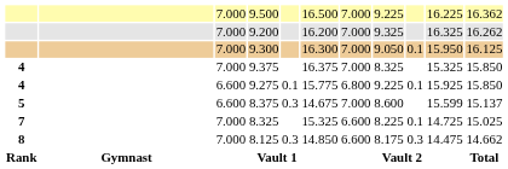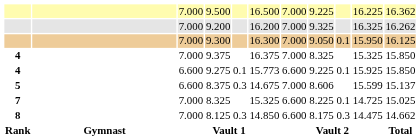 <table>
 <tr bgcolor=fffcaf>
 <td></td>
 <td align=left></td>
 <td>7.000</td>
 <td>9.500</td>
 <td></td>
 <td>16.500</td>
 <td>7.000</td>
 <td>9.225</td>
 <td></td>
 <td>16.225</td>
 <td>16.362</td>
 </tr>
 <tr bgcolor=e5e5e5>
 <td></td>
 <td align=left></td>
 <td>7.000</td>
 <td>9.200</td>
 <td></td>
 <td>16.200</td>
 <td>7.000</td>
 <td>9.325</td>
 <td></td>
 <td>16.325</td>
 <td>16.262</td>
 </tr>
 <tr bgcolor=eecc99>
 <td></td>
 <td align=left></td>
 <td>7.000</td>
 <td>9.300</td>
 <td></td>
 <td>16.300</td>
 <td>7.000</td>
 <td>9.050</td>
 <td>0.1</td>
 <td>15.950</td>
 <td>16.125</td>
 </tr>
 <tr>
 <th>4</th>
 <td align=left></td>
 <td>7.000</td>
 <td>9.375</td>
 <td></td>
 <td>16.375</td>
 <td>7.000</td>
 <td>8.325</td>
 <td></td>
 <td>15.325</td>
 <td>15.850</td>
 </tr>
 <tr>
 <th>4</th>
 <td align=left></td>
 <td>6.600</td>
 <td>9.275</td>
 <td>0.1</td>
-<td>15.775</td>
-<td>6.800</td>
+<td>15.773</td>
+<td>6.600</td>
 <td>9.225</td>
 <td>0.1</td>
 <td>15.925</td>
 <td>15.850</td>
 </tr>
 <tr>
 <th>5</th>
 <td align=left></td>
 <td>6.600</td>
 <td>8.375</td>
 <td>0.3</td>
 <td>14.675</td>
 <td>7.000</td>
-<td>8.600</td>
+<td>8.606</td>
 <td></td>
 <td>15.599</td>
 <td>15.137</td>
 </tr>
 <tr>
 <th>7</th>
 <td align=left></td>
 <td>7.000</td>
 <td>8.325</td>
 <td></td>
 <td>15.325</td>
 <td>6.600</td>
 <td>8.225</td>
 <td>0.1</td>
 <td>14.725</td>
 <td>15.025</td>
 </tr>
 <tr>
 <th>8</th>
 <td align=left></td>
 <td>7.000</td>
 <td>8.125</td>
 <td>0.3</td>
 <td>14.850</td>
 <td>6.600</td>
 <td>8.175</td>
 <td>0.3</td>
 <td>14.475</td>
 <td>14.662</td>
 </tr>
 <tr class="sortbottom">
 <th scope=col>Rank</th>
 <th scope=col width="210">Gymnast</th>
 <th scope=col colspan="4">Vault 1</th>
 <th scope=col colspan="4">Vault 2</th>
 <th scope=col>Total</th>
 </tr>
 </table>
